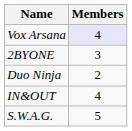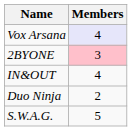 <table class="wikitable">
 <tr>
 <th>Name</th>
 <th>Members</th>
 </tr>
 <tr>
 <td><em>Vox Arsana</em></td>
 <td align=center style="background: lavender;">4</td>
 </tr>
 <tr>
 <td><em>2BYONE</em></td>
-<td align=center>3</td>
+<td align=center style="background: pink;">3</td>
+</tr>
+<tr>
+<td><em>IN&OUT</em></td>
+<td align=center>4</td>
 </tr>
 <tr>
 <td><em>Duo Ninja</em></td>
 <td align=center>2</td>
 </tr>
 <tr>
-<td><em>IN&OUT</em></td>
-<td align=center>4</td>
-</tr>
-<tr>
 <td><em>S.W.A.G.</em></td>
 <td align=center>5</td>
 </tr>
 </table>
